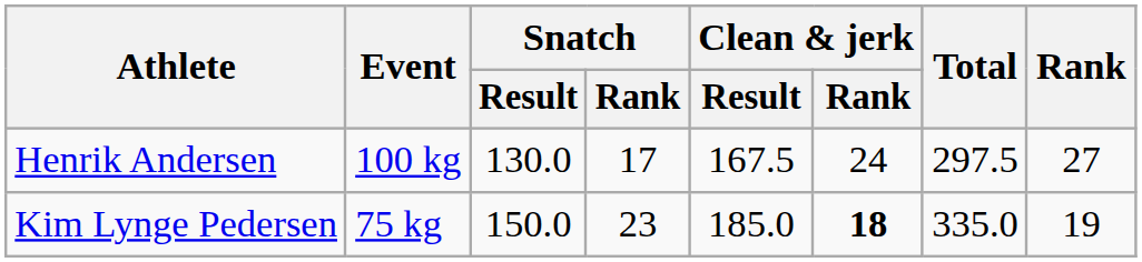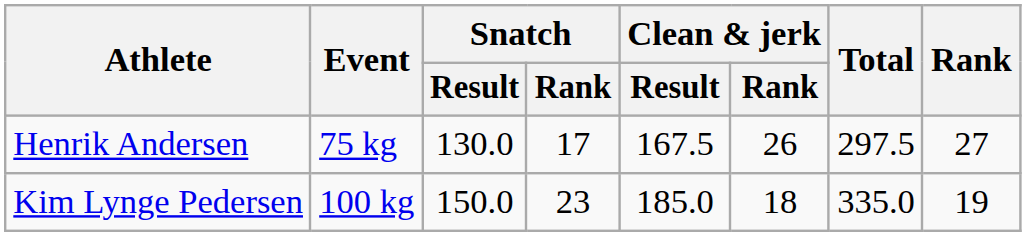 <table class="wikitable" style="font-size:90%">
 <tr>
 <th rowspan="2">Athlete</th>
 <th rowspan="2">Event</th>
 <th colspan="2">Snatch</th>
 <th colspan="2">Clean & jerk</th>
 <th rowspan="2">Total</th>
 <th rowspan="2">Rank</th>
 </tr>
 <tr style="font-size:95%">
 <th>Result</th>
 <th>Rank</th>
 <th>Result</th>
 <th>Rank</th>
 </tr>
 <tr align=center>
 <td align=left><a href='#'>Henrik Andersen</a></td>
-<td align=left><a href='#'>100 kg</a></td>
+<td align=left><a href='#'>75 kg</a></td>
 <td>130.0</td>
 <td>17</td>
 <td>167.5</td>
-<td>24</td>
+<td>26</td>
 <td>297.5</td>
 <td>27</td>
 </tr>
 <tr align=center>
 <td align=left><a href='#'>Kim Lynge Pedersen</a></td>
-<td align=left><a href='#'>75 kg</a></td>
+<td align=left><a href='#'>100 kg</a></td>
 <td>150.0</td>
 <td>23</td>
 <td>185.0</td>
-<td><strong>18</strong></td>
+<td>18</td>
 <td>335.0</td>
 <td>19</td>
 </tr>
 </table>
